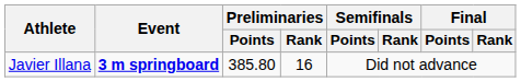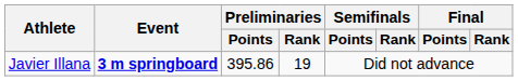 <table class=wikitable style="font-size:90%">
 <tr>
 <th rowspan="2">Athlete</th>
 <th rowspan="2">Event</th>
 <th colspan="2">Preliminaries</th>
 <th colspan="2">Semifinals</th>
 <th colspan="2">Final</th>
 </tr>
 <tr style="font-size:95%">
 <th>Points</th>
 <th>Rank</th>
 <th>Points</th>
 <th>Rank</th>
 <th>Points</th>
 <th>Rank</th>
 </tr>
 <tr align=center>
 <td align=left><a href='#'>Javier Illana</a></td>
 <td align=left><strong><a href='#'>3 m springboard</a></strong></td>
-<td>385.80</td>
-<td>16</td>
+<td>395.86</td>
+<td>19</td>
 <td colspan=4>Did not advance</td>
 </tr>
 </table>
